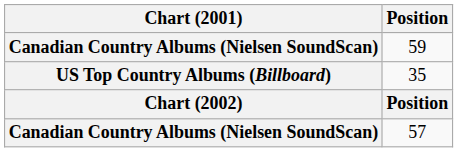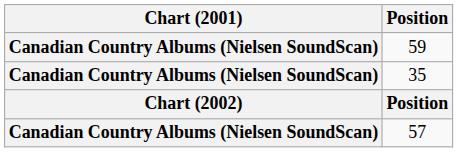 <table class="wikitable plainrowheaders" style="text-align:center">
 <tr>
 <th scope="col">Chart (2001)</th>
 <th scope="col">Position</th>
 </tr>
 <tr>
 <th scope="row">Canadian Country Albums (Nielsen SoundScan)</th>
 <td>59</td>
 </tr>
 <tr>
-<th scope="row">US Top Country Albums (<em>Billboard</em>)</th>
+<th scope="row">Canadian Country Albums (Nielsen SoundScan)</th>
 <td>35</td>
 </tr>
 <tr>
 <th scope="col">Chart (2002)</th>
 <th scope="col">Position</th>
 </tr>
 <tr>
 <th scope="row">Canadian Country Albums (Nielsen SoundScan)</th>
 <td>57</td>
 </tr>
 </table>
